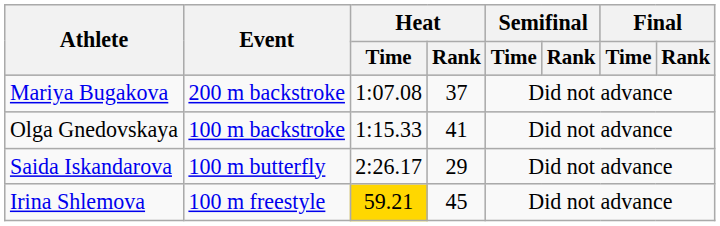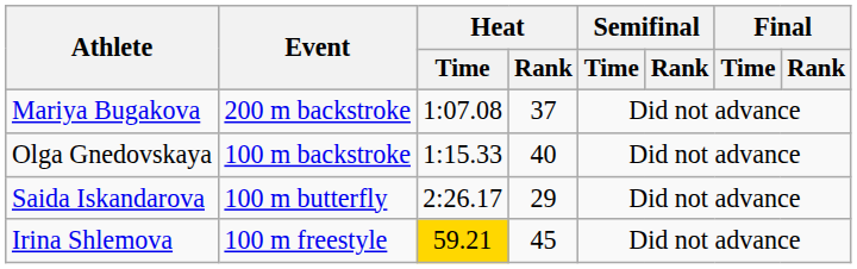 <table class=wikitable style="font-size:90%">
 <tr>
 <th rowspan="2">Athlete</th>
 <th rowspan="2">Event</th>
 <th colspan="2">Heat</th>
 <th colspan="2">Semifinal</th>
 <th colspan="2">Final</th>
 </tr>
 <tr style="font-size:95%">
 <th>Time</th>
 <th>Rank</th>
 <th>Time</th>
 <th>Rank</th>
 <th>Time</th>
 <th>Rank</th>
 </tr>
 <tr align=center>
 <td align=left><a href='#'>Mariya Bugakova</a></td>
 <td align=left><a href='#'>200 m backstroke</a></td>
 <td>1:07.08</td>
 <td>37</td>
 <td colspan=4>Did not advance</td>
 </tr>
 <tr align=center>
 <td align=left>Olga Gnedovskaya</td>
 <td align=left><a href='#'>100 m backstroke</a></td>
 <td>1:15.33</td>
-<td>41</td>
+<td>40</td>
 <td colspan=4>Did not advance</td>
 </tr>
 <tr align=center>
 <td align=left><a href='#'>Saida Iskandarova</a></td>
 <td align=left><a href='#'>100 m butterfly</a></td>
 <td>2:26.17</td>
 <td>29</td>
 <td colspan=4>Did not advance</td>
 </tr>
 <tr align=center>
 <td align=left><a href='#'>Irina Shlemova</a></td>
 <td align=left><a href='#'>100 m freestyle</a></td>
 <td style="background: gold;">59.21</td>
 <td>45</td>
 <td colspan=4>Did not advance</td>
 </tr>
 </table>
